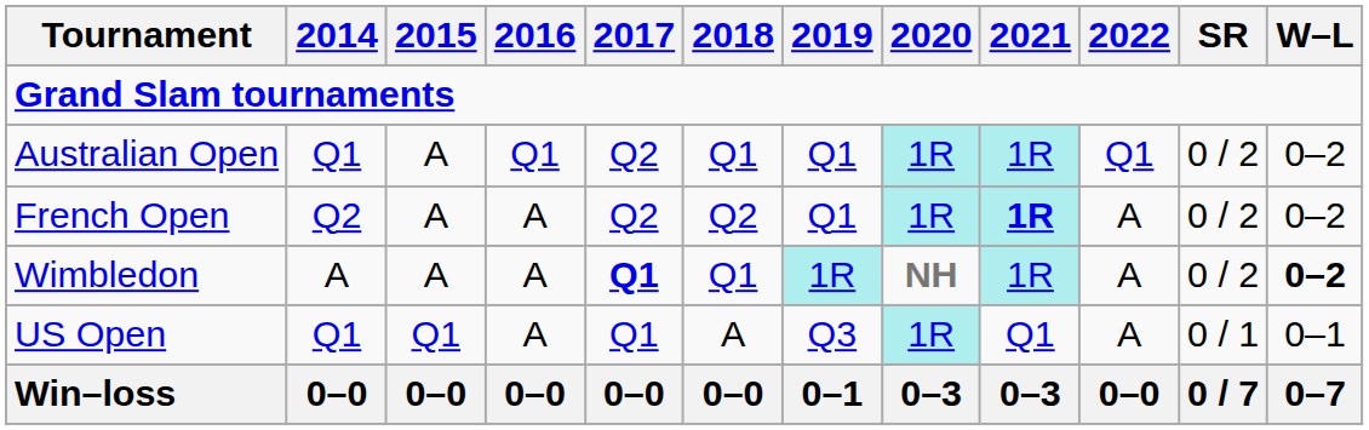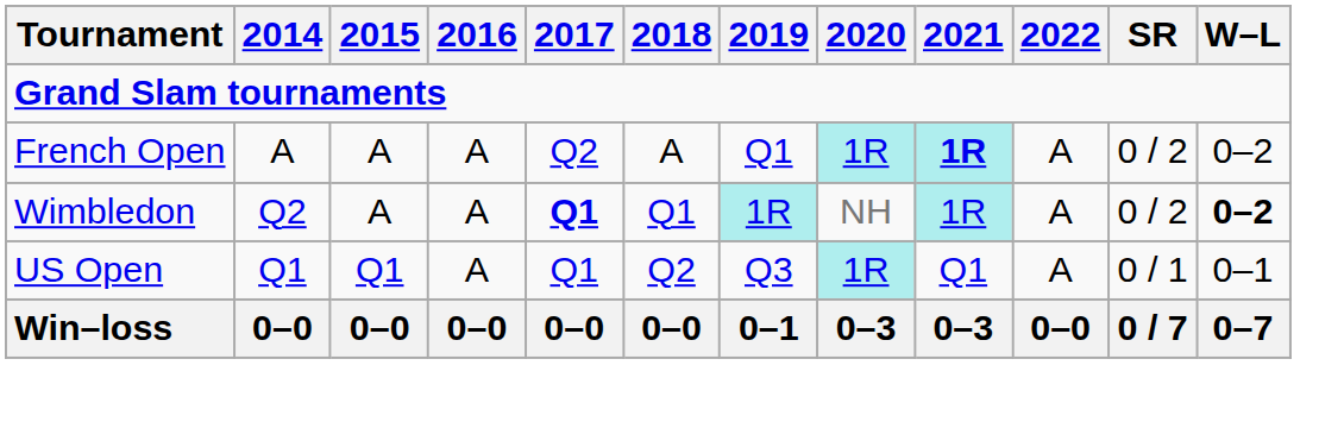 <table class=wikitable style=text-align:center;font-size:97%>
 <tr>
 <th>Tournament</th>
 <th><a href='#'>2014</a></th>
 <th><a href='#'>2015</a></th>
 <th><a href='#'>2016</a></th>
 <th><a href='#'>2017</a></th>
 <th><a href='#'>2018</a></th>
 <th><a href='#'>2019</a></th>
 <th><a href='#'>2020</a></th>
 <th><a href='#'>2021</a></th>
 <th><a href='#'>2022</a></th>
 <th>SR</th>
 <th>W–L</th>
 </tr>
 <tr>
 <td colspan="12" align="left"><strong><a href='#'>Grand Slam tournaments</a></strong></td>
 </tr>
 <tr>
-<td align=left><a href='#'>Australian Open</a></td>
-<td><a href='#'>Q1</a></td>
+<td align=left><a href='#'>French Open</a></td>
 <td>A</td>
-<td><a href='#'>Q1</a></td>
-<td><a href='#'>Q2</a></td>
-<td><a href='#'>Q1</a></td>
-<td><a href='#'>Q1</a></td>
-<td bgcolor=afeeee><a href='#'>1R</a></td>
-<td bgcolor=afeeee><a href='#'>1R</a></td>
-<td><a href='#'>Q1</a></td>
-<td>0 / 2</td>
-<td>0–2</td>
-</tr>
-<tr>
-<td align=left><a href='#'>French Open</a></td>
-<td><a href='#'>Q2</a></td>
 <td>A</td>
 <td>A</td>
 <td><a href='#'>Q2</a></td>
-<td><a href='#'>Q2</a></td>
+<td>A</td>
 <td><a href='#'>Q1</a></td>
 <td bgcolor=afeeee><a href='#'>1R</a></td>
 <td bgcolor=afeeee><strong><a href='#'>1R</a></strong></td>
 <td>A</td>
 <td>0 / 2</td>
 <td>0–2</td>
 </tr>
 <tr>
 <td align=left><a href='#'>Wimbledon</a></td>
-<td>A</td>
+<td><a href='#'>Q2</a></td>
 <td>A</td>
 <td>A</td>
 <td><strong><a href='#'>Q1</a></strong></td>
 <td><a href='#'>Q1</a></td>
 <td bgcolor=afeeee><a href='#'>1R</a></td>
-<td style=color:#767676><strong>NH</strong></td>
+<td style=color:#767676>NH</td>
 <td bgcolor=afeeee><a href='#'>1R</a></td>
 <td>A</td>
 <td>0 / 2</td>
 <td><strong>0–2</strong></td>
 </tr>
 <tr>
 <td align=left><a href='#'>US Open</a></td>
 <td><a href='#'>Q1</a></td>
 <td><a href='#'>Q1</a></td>
 <td>A</td>
 <td><a href='#'>Q1</a></td>
-<td>A</td>
+<td><a href='#'>Q2</a></td>
 <td><a href='#'>Q3</a></td>
 <td bgcolor=afeeee><a href='#'>1R</a></td>
 <td><a href='#'>Q1</a></td>
 <td>A</td>
 <td>0 / 1</td>
 <td>0–1</td>
 </tr>
 <tr>
 <th style=text-align:left>Win–loss</th>
 <th>0–0</th>
 <th>0–0</th>
 <th>0–0</th>
 <th>0–0</th>
 <th>0–0</th>
 <th>0–1</th>
 <th>0–3</th>
 <th>0–3</th>
 <th>0–0</th>
 <th>0 / 7</th>
 <th>0–7</th>
 </tr>
 </table>
